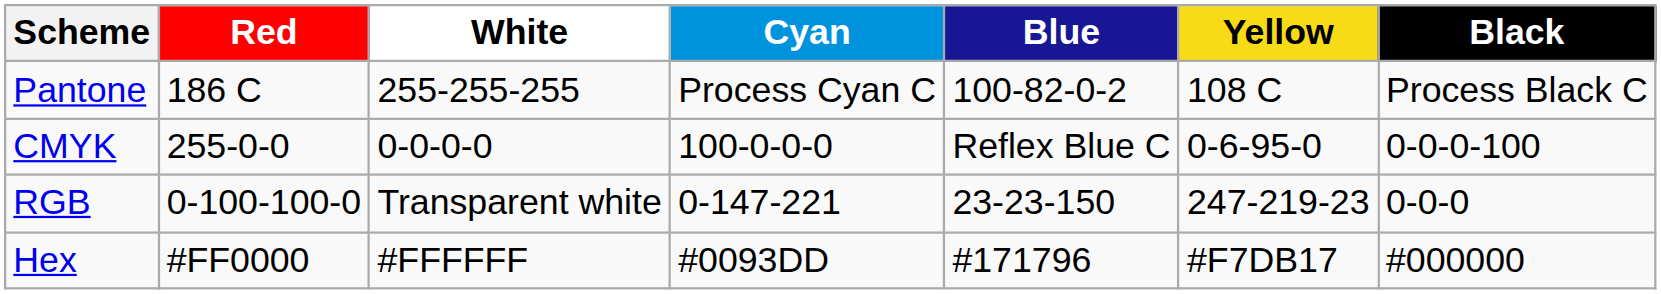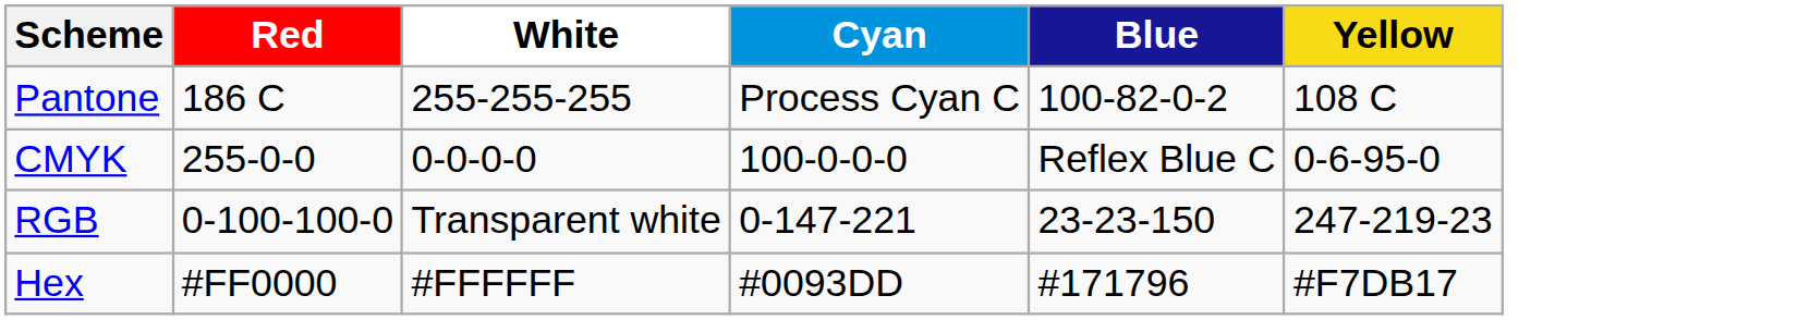 <table class="wikitable" style="width: fit-content; text-align: left">
 <tr>
 <th>Scheme</th>
 <th style="background:#ff0000; color:white">Red</th>
 <th style="background:#ffffff; color:black">White</th>
 <th style="background:#0093dd; color:white">Cyan</th>
 <th style="background:#171796; color:white">Blue</th>
 <th style="background:#f7db17; color:black">Yellow</th>
-<th style="background:#000000; color:white">Black</th>
 </tr>
 <tr>
 <td><a href='#'>Pantone</a></td>
 <td>186 C</td>
 <td>255-255-255</td>
 <td>Process Cyan C</td>
 <td>100-82-0-2</td>
 <td>108 C</td>
-<td>Process Black C</td>
 </tr>
 <tr>
 <td><a href='#'>CMYK</a></td>
 <td>255-0-0</td>
 <td>0-0-0-0</td>
 <td>100-0-0-0</td>
 <td>Reflex Blue C</td>
 <td>0-6-95-0</td>
-<td>0-0-0-100</td>
 </tr>
 <tr>
 <td><a href='#'>RGB</a></td>
 <td>0-100-100-0</td>
 <td>Transparent white</td>
 <td>0-147-221</td>
 <td>23-23-150</td>
 <td>247-219-23</td>
-<td>0-0-0</td>
 </tr>
 <tr>
 <td><a href='#'>Hex</a></td>
 <td>#FF0000</td>
 <td>#FFFFFF</td>
 <td>#0093DD</td>
 <td>#171796</td>
 <td>#F7DB17</td>
-<td>#000000</td>
 </tr>
 </table>
